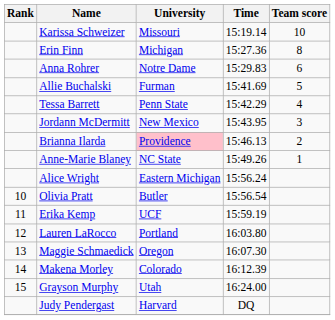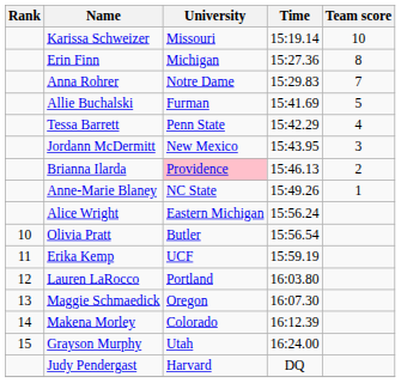 <table class="wikitable sortable" style="text-align:center">
 <tr>
 <th>Rank</th>
 <th>Name</th>
 <th>University</th>
 <th>Time</th>
 <th>Team score</th>
 </tr>
 <tr>
 <td></td>
 <td align=left><a href='#'>Karissa Schweizer</a></td>
 <td align=left><a href='#'>Missouri</a></td>
 <td>15:19.14</td>
 <td>10</td>
 </tr>
 <tr>
 <td></td>
 <td align=left><a href='#'>Erin Finn</a></td>
 <td align=left><a href='#'>Michigan</a></td>
 <td>15:27.36</td>
 <td>8</td>
 </tr>
 <tr>
 <td></td>
 <td align=left><a href='#'>Anna Rohrer</a></td>
 <td align=left><a href='#'>Notre Dame</a></td>
 <td>15:29.83</td>
-<td>6</td>
+<td>7</td>
 </tr>
 <tr>
 <td></td>
 <td align=left><a href='#'>Allie Buchalski</a></td>
 <td align=left><a href='#'>Furman</a></td>
 <td>15:41.69</td>
 <td>5</td>
 </tr>
 <tr>
 <td></td>
 <td align=left><a href='#'>Tessa Barrett</a></td>
 <td align=left><a href='#'>Penn State</a></td>
 <td>15:42.29</td>
 <td>4</td>
 </tr>
 <tr>
 <td></td>
 <td align=left><a href='#'>Jordann McDermitt</a></td>
 <td align=left><a href='#'>New Mexico</a></td>
 <td>15:43.95</td>
 <td>3</td>
 </tr>
 <tr>
 <td></td>
 <td align=left><a href='#'>Brianna Ilarda</a></td>
 <td align=left style="background: pink;"><a href='#'>Providence</a></td>
 <td>15:46.13</td>
 <td>2</td>
 </tr>
 <tr>
 <td></td>
 <td align=left><a href='#'>Anne-Marie Blaney</a></td>
 <td align=left><a href='#'>NC State</a></td>
 <td>15:49.26</td>
 <td>1</td>
 </tr>
 <tr>
 <td></td>
 <td align=left><a href='#'>Alice Wright</a> </td>
 <td align=left><a href='#'>Eastern Michigan</a></td>
 <td>15:56.24</td>
 <td></td>
 </tr>
 <tr>
 <td>10</td>
 <td align=left><a href='#'>Olivia Pratt</a></td>
 <td align=left><a href='#'>Butler</a></td>
 <td>15:56.54</td>
 <td></td>
 </tr>
 <tr>
 <td>11</td>
 <td align=left><a href='#'>Erika Kemp</a></td>
 <td align=left><a href='#'>UCF</a></td>
 <td>15:59.19</td>
 <td></td>
 </tr>
 <tr>
 <td>12</td>
 <td align=left><a href='#'>Lauren LaRocco</a></td>
 <td align=left><a href='#'>Portland</a></td>
 <td>16:03.80</td>
 <td></td>
 </tr>
 <tr>
 <td>13</td>
 <td align=left><a href='#'>Maggie Schmaedick</a></td>
 <td align=left><a href='#'>Oregon</a></td>
 <td>16:07.30</td>
 <td></td>
 </tr>
 <tr>
 <td>14</td>
 <td align=left><a href='#'>Makena Morley</a></td>
 <td align=left><a href='#'>Colorado</a></td>
 <td>16:12.39</td>
 <td></td>
 </tr>
 <tr>
 <td>15</td>
 <td align=left><a href='#'>Grayson Murphy</a></td>
 <td align=left><a href='#'>Utah</a></td>
 <td>16:24.00</td>
 <td></td>
 </tr>
 <tr>
 <td></td>
 <td align=left><a href='#'>Judy Pendergast</a></td>
 <td align=left><a href='#'>Harvard</a></td>
 <td>DQ</td>
 <td></td>
 </tr>
 <tr>
 </tr>
 </table>
